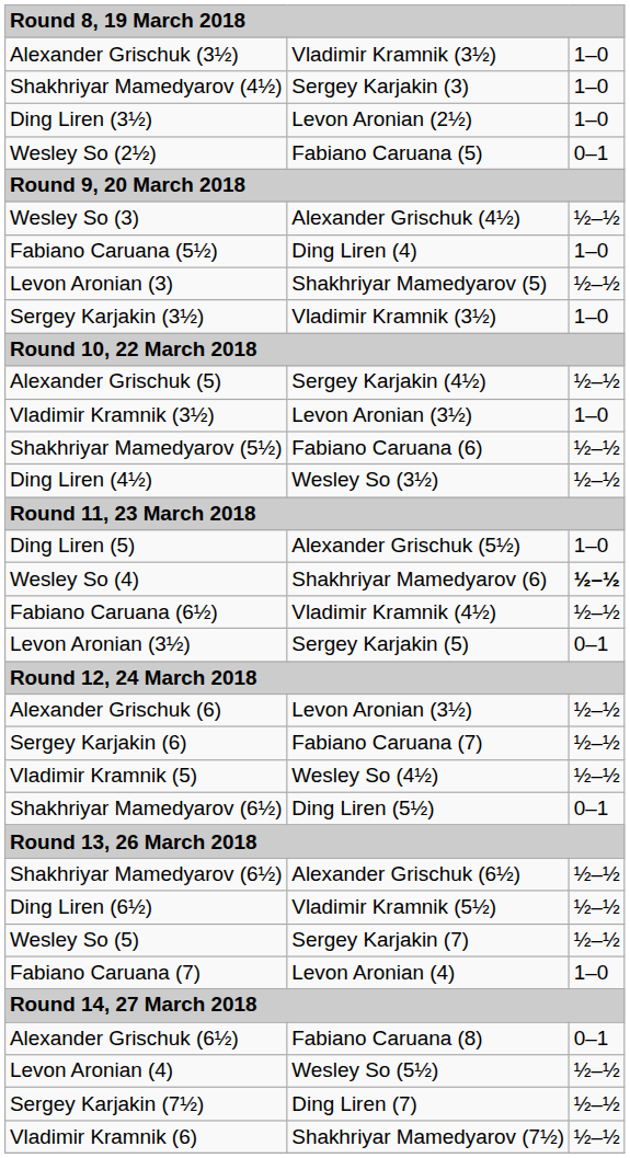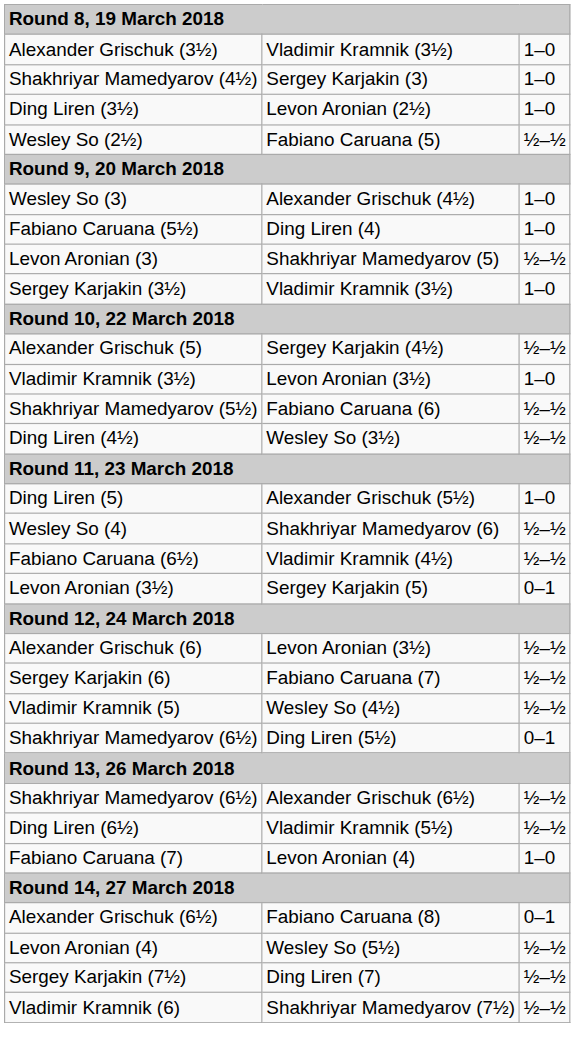 <table class="wikitable">
 <tr>
 <td colspan=3 style=background:#cccccc;><strong>Round 8, 19 March 2018</strong></td>
 </tr>
 <tr>
 <td>Alexander Grischuk (3½)</td>
 <td>Vladimir Kramnik (3½)</td>
 <td>1–0</td>
 </tr>
 <tr>
 <td>Shakhriyar Mamedyarov (4½)</td>
 <td>Sergey Karjakin (3)</td>
 <td>1–0</td>
 </tr>
 <tr>
 <td>Ding Liren (3½)</td>
 <td>Levon Aronian (2½)</td>
 <td>1–0</td>
 </tr>
 <tr>
 <td>Wesley So (2½)</td>
 <td>Fabiano Caruana (5)</td>
-<td>0–1</td>
+<td>½–½</td>
 </tr>
 <tr>
 <td colspan=3 style=background:#cccccc;><strong>Round 9, 20 March 2018</strong></td>
 </tr>
 <tr>
 <td>Wesley So (3)</td>
 <td>Alexander Grischuk (4½)</td>
-<td>½–½</td>
+<td>1–0</td>
 </tr>
 <tr>
 <td>Fabiano Caruana (5½)</td>
 <td>Ding Liren (4)</td>
 <td>1–0</td>
 </tr>
 <tr>
 <td>Levon Aronian (3)</td>
 <td>Shakhriyar Mamedyarov (5)</td>
 <td>½–½</td>
 </tr>
 <tr>
 <td>Sergey Karjakin (3½)</td>
 <td>Vladimir Kramnik (3½)</td>
 <td>1–0</td>
 </tr>
 <tr>
 <td colspan=3 style=background:#cccccc;><strong>Round 10, 22 March 2018</strong></td>
 </tr>
 <tr>
 <td>Alexander Grischuk (5)</td>
 <td>Sergey Karjakin (4½)</td>
 <td>½–½</td>
 </tr>
 <tr>
 <td>Vladimir Kramnik (3½)</td>
 <td>Levon Aronian (3½)</td>
 <td>1–0</td>
 </tr>
 <tr>
 <td>Shakhriyar Mamedyarov (5½)</td>
 <td>Fabiano Caruana (6)</td>
 <td>½–½</td>
 </tr>
 <tr>
 <td>Ding Liren (4½)</td>
 <td>Wesley So (3½)</td>
 <td>½–½</td>
 </tr>
 <tr>
 <td colspan=3 style=background:#cccccc;><strong>Round 11, 23 March 2018</strong></td>
 </tr>
 <tr>
 <td>Ding Liren (5)</td>
 <td>Alexander Grischuk (5½)</td>
 <td>1–0</td>
 </tr>
 <tr>
 <td>Wesley So (4)</td>
 <td>Shakhriyar Mamedyarov (6)</td>
-<td><strong>½–½</strong></td>
+<td>½–½</td>
 </tr>
 <tr>
 <td>Fabiano Caruana (6½)</td>
 <td>Vladimir Kramnik (4½)</td>
 <td>½–½</td>
 </tr>
 <tr>
 <td>Levon Aronian (3½)</td>
 <td>Sergey Karjakin (5)</td>
 <td>0–1</td>
 </tr>
 <tr>
 <td colspan=3 style=background:#cccccc;><strong>Round 12, 24 March 2018</strong></td>
 </tr>
 <tr>
 <td>Alexander Grischuk (6)</td>
 <td>Levon Aronian (3½)</td>
 <td>½–½</td>
 </tr>
 <tr>
 <td>Sergey Karjakin (6)</td>
 <td>Fabiano Caruana (7)</td>
 <td>½–½</td>
 </tr>
 <tr>
 <td>Vladimir Kramnik (5)</td>
 <td>Wesley So (4½)</td>
 <td>½–½</td>
 </tr>
 <tr>
 <td>Shakhriyar Mamedyarov (6½)</td>
 <td>Ding Liren (5½)</td>
 <td>0–1</td>
 </tr>
 <tr>
 <td colspan=3 style=background:#cccccc;><strong>Round 13, 26 March 2018</strong></td>
 </tr>
 <tr>
 <td>Shakhriyar Mamedyarov (6½)</td>
 <td>Alexander Grischuk (6½)</td>
 <td>½–½</td>
 </tr>
 <tr>
 <td>Ding Liren (6½)</td>
 <td>Vladimir Kramnik (5½)</td>
 <td>½–½</td>
 </tr>
 <tr>
-<td>Wesley So (5)</td>
-<td>Sergey Karjakin (7)</td>
-<td>½–½</td>
-</tr>
-<tr>
 <td>Fabiano Caruana (7)</td>
 <td>Levon Aronian (4)</td>
 <td>1–0</td>
 </tr>
 <tr>
 <td colspan=3 style=background:#cccccc;><strong>Round 14, 27 March 2018</strong></td>
 </tr>
 <tr>
 <td>Alexander Grischuk (6½)</td>
 <td>Fabiano Caruana (8)</td>
 <td>0–1</td>
 </tr>
 <tr>
 <td>Levon Aronian (4)</td>
 <td>Wesley So (5½)</td>
 <td>½–½</td>
 </tr>
 <tr>
 <td>Sergey Karjakin (7½)</td>
 <td>Ding Liren (7)</td>
 <td>½–½</td>
 </tr>
 <tr>
 <td>Vladimir Kramnik (6)</td>
 <td>Shakhriyar Mamedyarov (7½)</td>
 <td>½–½</td>
 </tr>
 <tr>
 </tr>
 </table>
